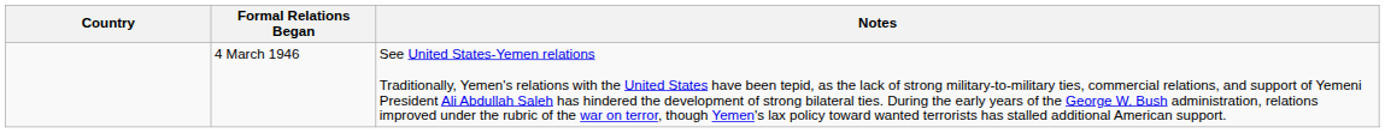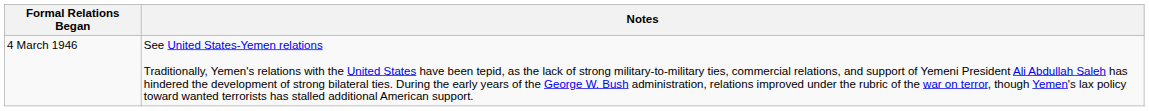 <table class="wikitable sortable" style="width:100%; margin:auto;">
 <tr>
-<th style="width:15%;">Country</th>
 <th style="width:12%;">Formal Relations Began</th>
 <th>Notes</th>
 </tr>
 <tr valign="top">
-<td></td>
 <td>4 March 1946</td>
 <td>See <a href='#'>United States-Yemen relations</a><br><br>Traditionally, Yemen's relations with the <a href='#'>United States</a> have been tepid, as the lack of strong military-to-military ties, commercial relations, and support of Yemeni President <a href='#'>Ali Abdullah Saleh</a> has hindered the development of strong bilateral ties. During the early years of the <a href='#'>George W. Bush</a> administration, relations improved under the rubric of the <a href='#'>war on terror</a>, though <a href='#'>Yemen</a>'s lax policy toward wanted terrorists has stalled additional American support.</td>
 </tr>
 </table>
